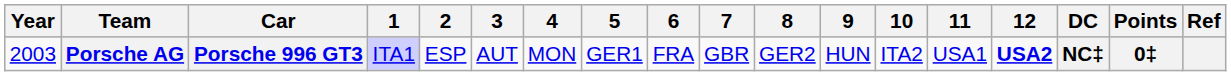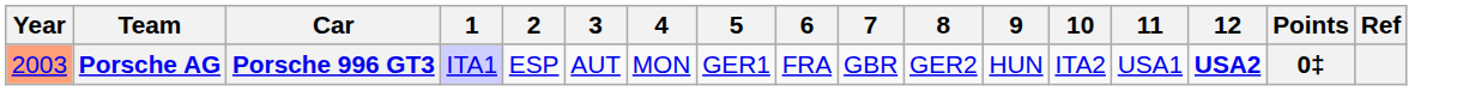 <table class="wikitable" style="text-align:center; font-size:85%">
 <tr>
 <th>Year</th>
 <th>Team</th>
 <th>Car</th>
 <th>1</th>
 <th>2</th>
 <th>3</th>
 <th>4</th>
 <th>5</th>
 <th>6</th>
 <th>7</th>
 <th>8</th>
 <th>9</th>
 <th>10</th>
 <th>11</th>
 <th>12</th>
-<th>DC</th>
 <th>Points</th>
 <th>Ref</th>
 </tr>
 <tr>
-<td><a href='#'>2003</a></td>
+<td style="background: lightsalmon;"><a href='#'>2003</a></td>
 <th nowrap><a href='#'>Porsche AG</a></th>
 <th nowrap><a href='#'>Porsche 996 GT3</a></th>
 <td style="background:#CFCFFF;"><a href='#'>ITA1</a><br></td>
 <td><a href='#'>ESP</a></td>
 <td><a href='#'>AUT</a></td>
 <td><a href='#'>MON</a></td>
 <td><a href='#'>GER1</a></td>
 <td><a href='#'>FRA</a></td>
 <td><a href='#'>GBR</a></td>
 <td><a href='#'>GER2</a></td>
 <td><a href='#'>HUN</a></td>
 <td><a href='#'>ITA2</a></td>
 <td><a href='#'>USA1</a></td>
 <td><strong><a href='#'>USA2</a></strong></td>
-<th>NC‡</th>
 <th>0‡</th>
 <th></th>
 </tr>
 </table>
